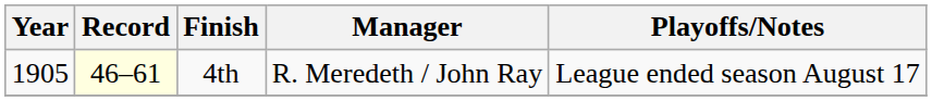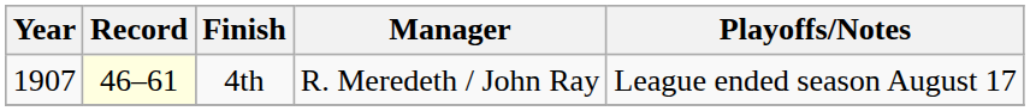 <table class="wikitable">
 <tr>
 <th>Year</th>
 <th>Record</th>
 <th>Finish</th>
 <th>Manager</th>
 <th>Playoffs/Notes</th>
 </tr>
 <tr align=center>
-<td>1905</td>
+<td>1907</td>
 <td style="background: lightyellow;">46–61</td>
 <td>4th</td>
 <td>R. Meredeth / John Ray</td>
 <td>League ended season August 17</td>
 </tr>
 <tr align=center>
 </tr>
 </table>
